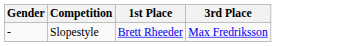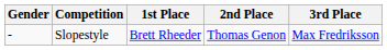 <table class="wikitable">
 <tr>
 <th>Gender</th>
 <th>Competition</th>
 <th>1st Place</th>
+<th>2nd Place</th>
 <th>3rd Place</th>
 </tr>
 <tr>
 <td>-</td>
 <td>Slopestyle</td>
 <td><a href='#'>Brett Rheeder</a></td>
+<td><a href='#'>Thomas Genon</a></td>
 <td><a href='#'>Max Fredriksson</a></td>
 </tr>
 </table>
